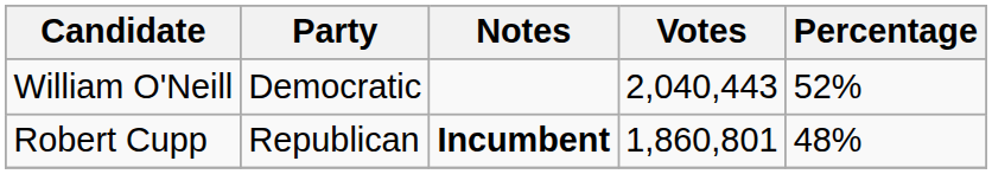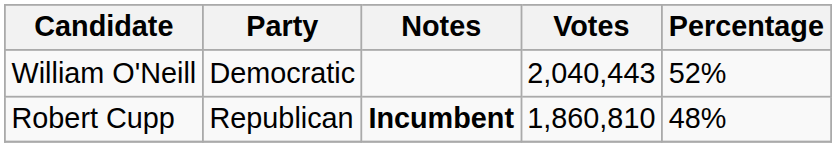 <table class="sortable wikitable">
 <tr>
 <th>Candidate</th>
 <th>Party</th>
 <th>Notes</th>
 <th>Votes</th>
 <th>Percentage</th>
 </tr>
 <tr>
 <td>William O'Neill</td>
 <td>Democratic</td>
 <td></td>
 <td>2,040,443</td>
 <td>52%</td>
 </tr>
 <tr>
 <td>Robert Cupp</td>
 <td>Republican</td>
 <td><strong>Incumbent</strong></td>
-<td>1,860,801</td>
+<td>1,860,810</td>
 <td>48%</td>
 </tr>
 <tr>
 </tr>
 </table>
